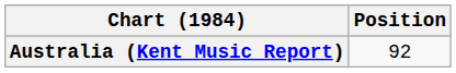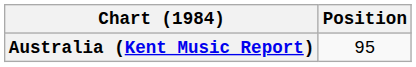 <table class="wikitable sortable plainrowheaders" style="text-align:center">
 <tr>
 <th>Chart (1984)</th>
 <th>Position</th>
 </tr>
 <tr>
 <th scope="row">Australia (<a href='#'>Kent Music Report</a>)</th>
-<td>92</td>
+<td>95</td>
 </tr>
 </table>
